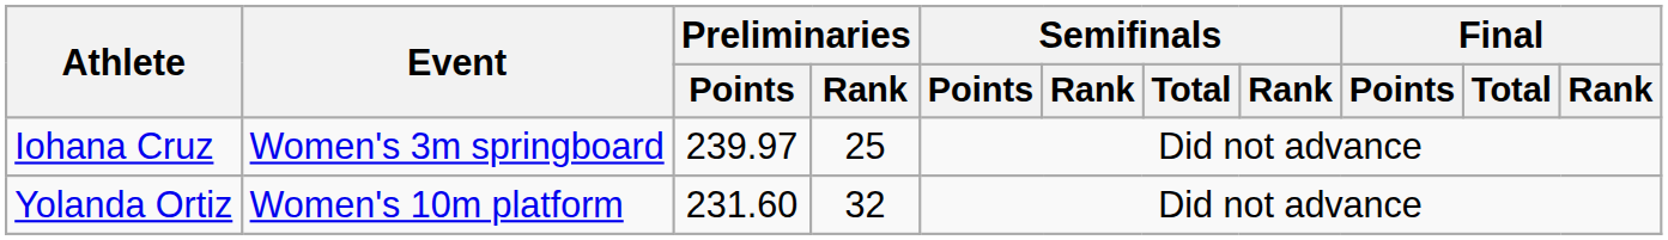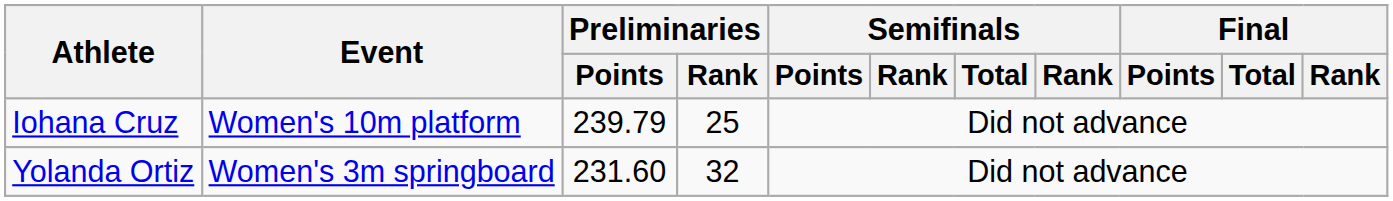 <table class=wikitable style="font-size:90%">
 <tr>
 <th rowspan="2">Athlete</th>
 <th rowspan="2">Event</th>
 <th colspan="2">Preliminaries</th>
 <th colspan="4">Semifinals</th>
 <th colspan="3">Final</th>
 </tr>
 <tr style="font-size:95%">
 <th>Points</th>
 <th>Rank</th>
 <th>Points</th>
 <th>Rank</th>
 <th>Total</th>
 <th>Rank</th>
 <th>Points</th>
 <th>Total</th>
 <th>Rank</th>
 </tr>
 <tr align=center>
 <td align=left><a href='#'>Iohana Cruz</a></td>
-<td align=left><a href='#'>Women's 3m springboard</a></td>
-<td>239.97</td>
+<td align=left><a href='#'>Women's 10m platform</a></td>
+<td>239.79</td>
 <td>25</td>
 <td colspan=7>Did not advance</td>
 </tr>
 <tr align=center>
 <td align=left><a href='#'>Yolanda Ortiz</a></td>
-<td align=left><a href='#'>Women's 10m platform</a></td>
+<td align=left><a href='#'>Women's 3m springboard</a></td>
 <td>231.60</td>
 <td>32</td>
 <td colspan=7>Did not advance</td>
 </tr>
 </table>
